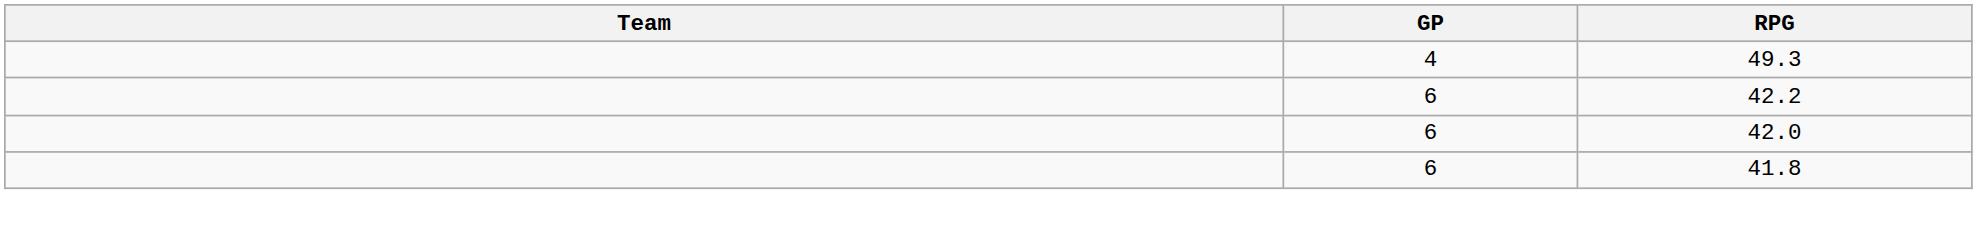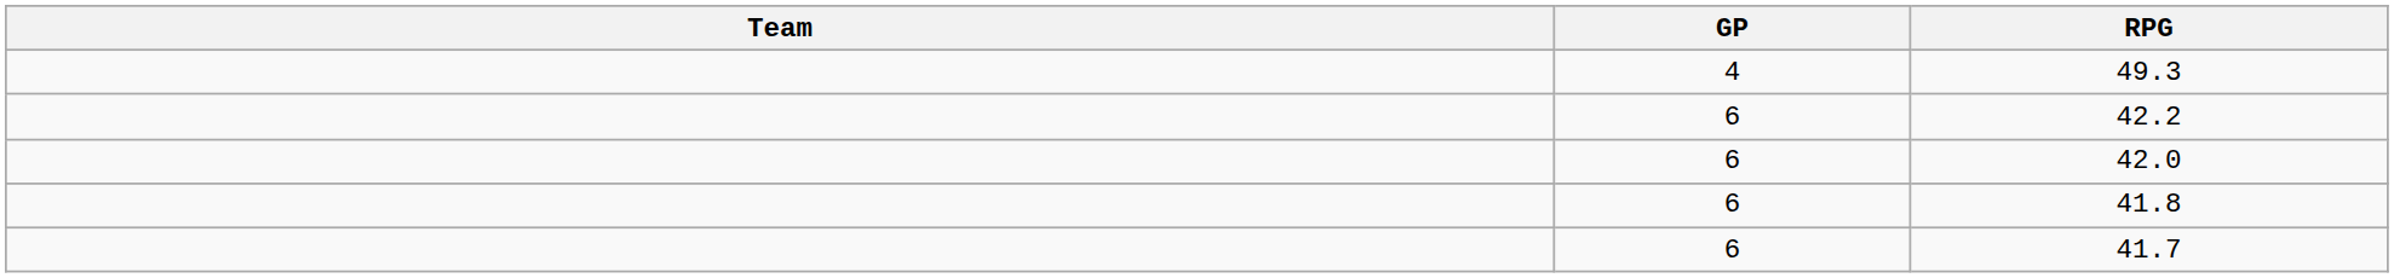 <table class=wikitable width="90%">
 <tr>
 <th width="65%">Team</th>
 <th width="15%">GP</th>
 <th width="20%">RPG</th>
 </tr>
 <tr>
 <td></td>
 <td align=center>4</td>
 <td align=center>49.3</td>
 </tr>
 <tr>
 <td></td>
 <td align=center>6</td>
 <td align=center>42.2</td>
 </tr>
 <tr>
 <td></td>
 <td align=center>6</td>
 <td align=center>42.0</td>
 </tr>
 <tr>
 <td></td>
 <td align=center>6</td>
 <td align=center>41.8</td>
 </tr>
+<tr>
+<td></td>
+<td align=center>6</td>
+<td align=center>41.7</td>
+</tr>
 </table>
